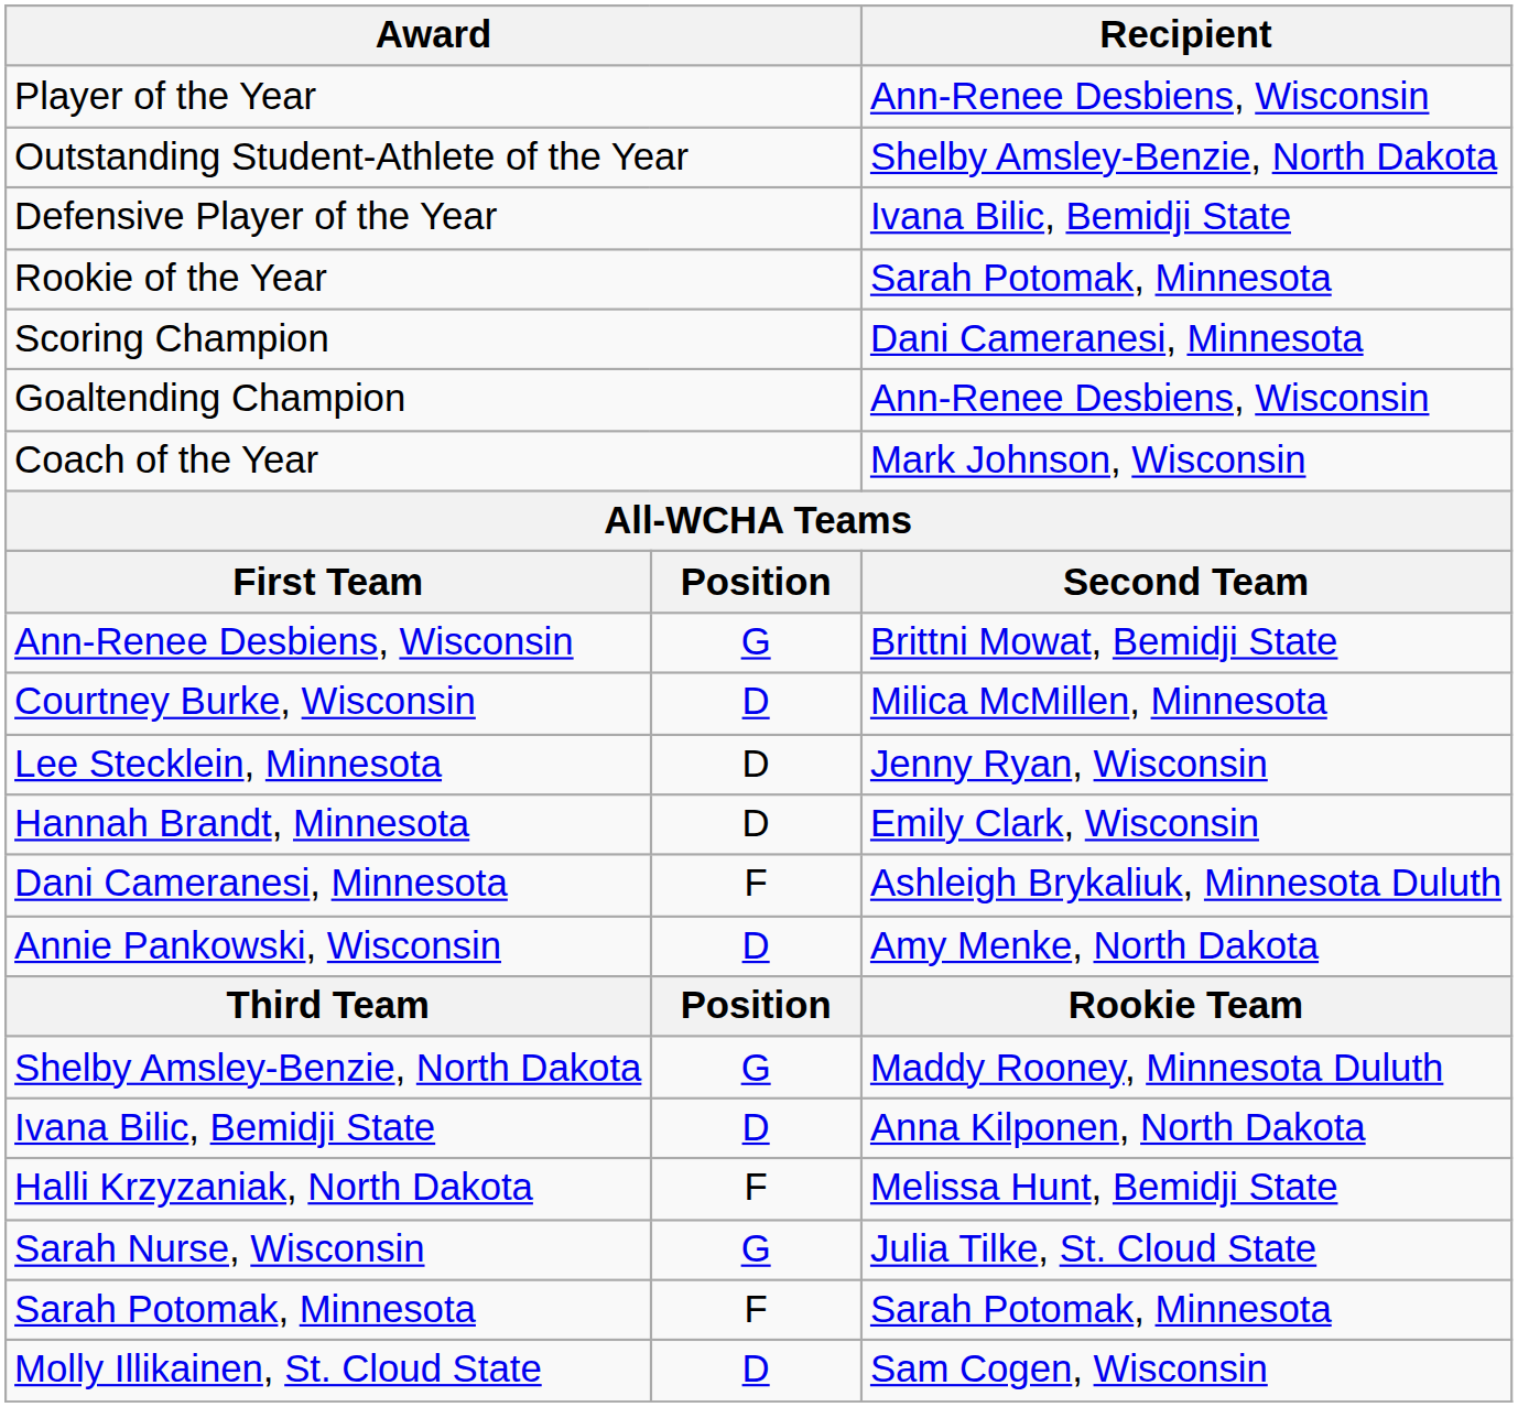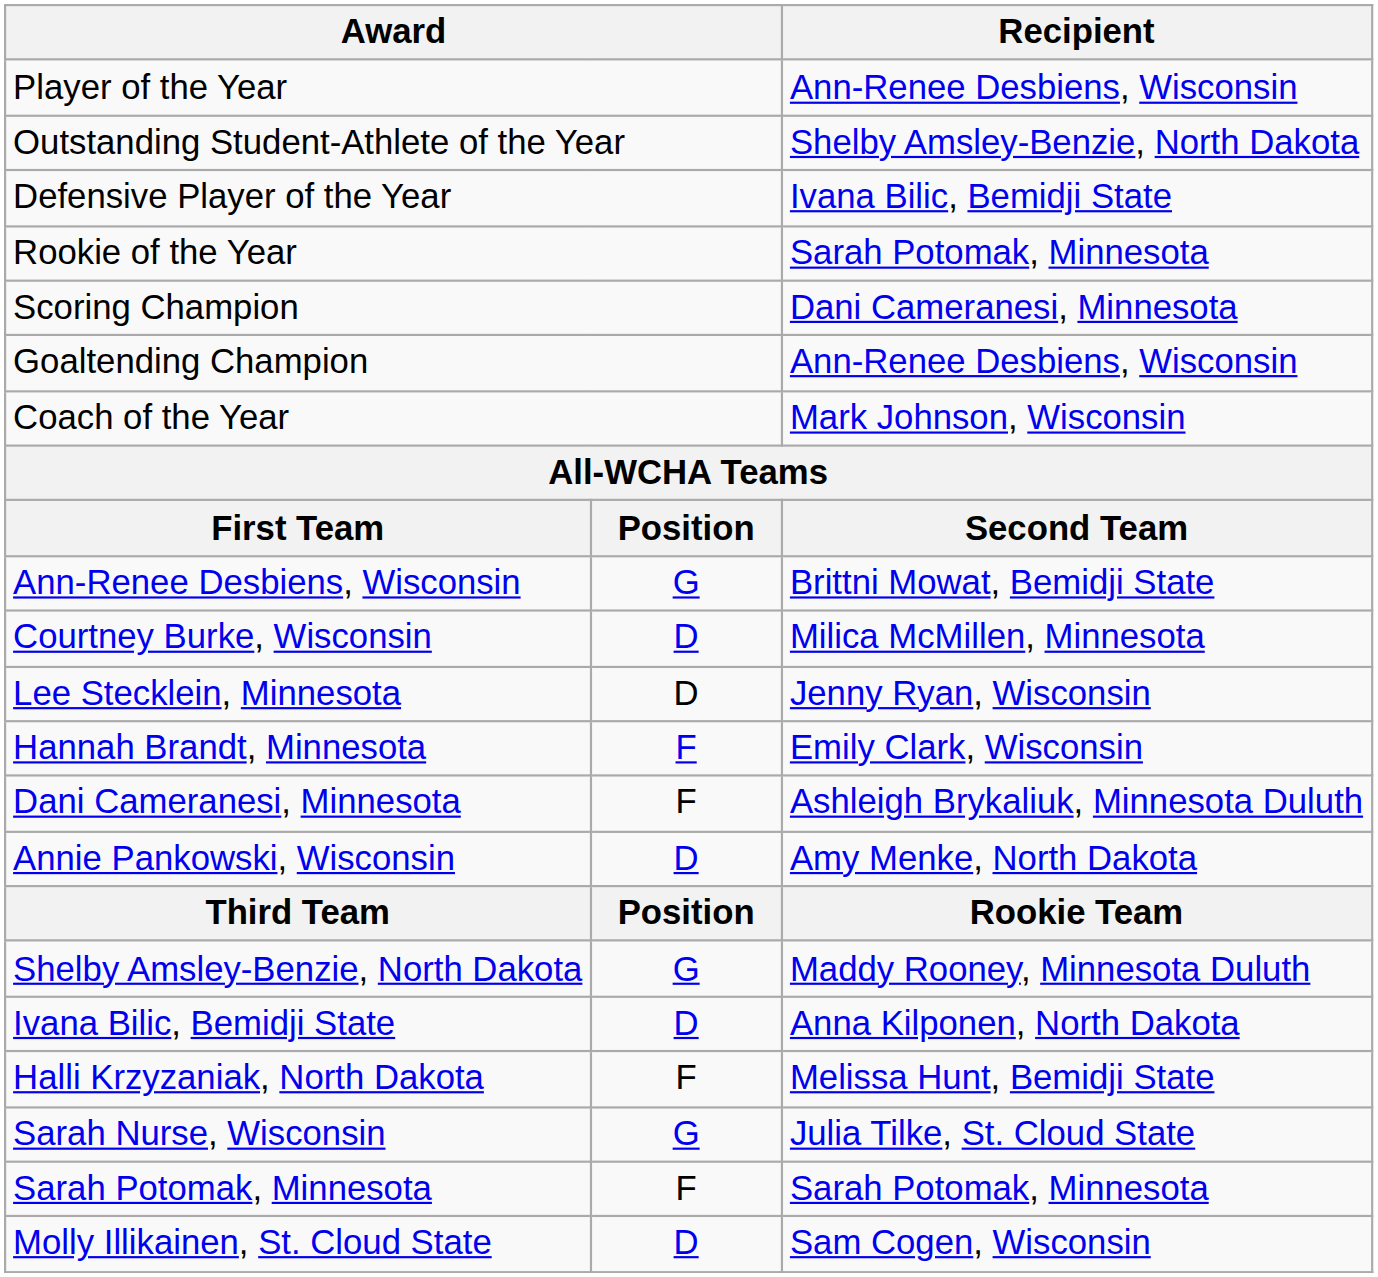 <table class="wikitable">
 <tr>
 <th colspan=2>Award</th>
 <th>Recipient</th>
 </tr>
 <tr>
 <td colspan=2>Player of the Year</td>
 <td><a href='#'>Ann-Renee Desbiens</a>, <a href='#'>Wisconsin</a></td>
 </tr>
 <tr>
 <td colspan=2>Outstanding Student-Athlete of the Year</td>
 <td><a href='#'>Shelby Amsley-Benzie</a>, <a href='#'>North Dakota</a></td>
 </tr>
 <tr>
 <td colspan=2>Defensive Player of the Year</td>
 <td><a href='#'>Ivana Bilic</a>, <a href='#'>Bemidji State</a></td>
 </tr>
 <tr>
 <td colspan=2>Rookie of the Year</td>
 <td><a href='#'>Sarah Potomak</a>, <a href='#'>Minnesota</a></td>
 </tr>
 <tr>
 <td colspan=2>Scoring Champion</td>
 <td><a href='#'>Dani Cameranesi</a>, <a href='#'>Minnesota</a></td>
 </tr>
 <tr>
 <td colspan=2>Goaltending Champion</td>
 <td><a href='#'>Ann-Renee Desbiens</a>, <a href='#'>Wisconsin</a></td>
 </tr>
 <tr>
 <td colspan=2>Coach of the Year</td>
 <td><a href='#'>Mark Johnson</a>, <a href='#'>Wisconsin</a></td>
 </tr>
 <tr>
 <th colspan=3>All-WCHA Teams</th>
 </tr>
 <tr>
 <th>First Team</th>
 <th>  Position  </th>
 <th>Second Team</th>
 </tr>
 <tr>
 <td><a href='#'>Ann-Renee Desbiens</a>, <a href='#'>Wisconsin</a></td>
 <td align=center><a href='#'>G</a></td>
 <td><a href='#'>Brittni Mowat</a>, <a href='#'>Bemidji State</a></td>
 </tr>
 <tr>
 <td><a href='#'>Courtney Burke</a>, <a href='#'>Wisconsin</a></td>
 <td align=center><a href='#'>D</a></td>
 <td><a href='#'>Milica McMillen</a>, <a href='#'>Minnesota</a></td>
 </tr>
 <tr>
 <td><a href='#'>Lee Stecklein</a>, <a href='#'>Minnesota</a></td>
 <td align=center>D</td>
 <td><a href='#'>Jenny Ryan</a>, <a href='#'>Wisconsin</a></td>
 </tr>
 <tr>
 <td><a href='#'>Hannah Brandt</a>, <a href='#'>Minnesota</a></td>
-<td align=center>D</td>
+<td align=center><a href='#'>F</a></td>
 <td><a href='#'>Emily Clark</a>, <a href='#'>Wisconsin</a></td>
 </tr>
 <tr>
 <td><a href='#'>Dani Cameranesi</a>, <a href='#'>Minnesota</a></td>
 <td align=center>F</td>
 <td><a href='#'>Ashleigh Brykaliuk</a>, <a href='#'>Minnesota Duluth</a></td>
 </tr>
 <tr>
 <td><a href='#'>Annie Pankowski</a>, <a href='#'>Wisconsin</a></td>
 <td align=center><a href='#'>D</a></td>
 <td><a href='#'>Amy Menke</a>, <a href='#'>North Dakota</a></td>
 </tr>
 <tr>
 <th>Third Team</th>
 <th>  Position  </th>
 <th>Rookie Team</th>
 </tr>
 <tr>
 <td><a href='#'>Shelby Amsley-Benzie</a>, <a href='#'>North Dakota</a></td>
 <td align=center><a href='#'>G</a></td>
 <td><a href='#'>Maddy Rooney</a>, <a href='#'>Minnesota Duluth</a></td>
 </tr>
 <tr>
 <td><a href='#'>Ivana Bilic</a>, <a href='#'>Bemidji State</a></td>
 <td align=center><a href='#'>D</a></td>
 <td><a href='#'>Anna Kilponen</a>, <a href='#'>North Dakota</a></td>
 </tr>
 <tr>
 <td><a href='#'>Halli Krzyzaniak</a>, <a href='#'>North Dakota</a></td>
 <td align=center>F</td>
 <td><a href='#'>Melissa Hunt</a>, <a href='#'>Bemidji State</a></td>
 </tr>
 <tr>
 <td><a href='#'>Sarah Nurse</a>, <a href='#'>Wisconsin</a></td>
 <td align=center><a href='#'>G</a></td>
 <td><a href='#'>Julia Tilke</a>, <a href='#'>St. Cloud State</a></td>
 </tr>
 <tr>
 <td><a href='#'>Sarah Potomak</a>, <a href='#'>Minnesota</a></td>
 <td align=center>F</td>
 <td><a href='#'>Sarah Potomak</a>, <a href='#'>Minnesota</a></td>
 </tr>
 <tr>
 <td><a href='#'>Molly Illikainen</a>, <a href='#'>St. Cloud State</a></td>
 <td align=center><a href='#'>D</a></td>
 <td><a href='#'>Sam Cogen</a>, <a href='#'>Wisconsin</a></td>
 </tr>
 <tr>
 </tr>
 </table>
